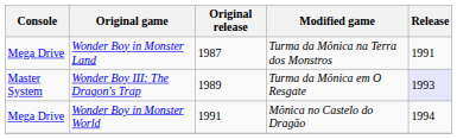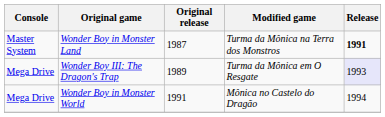 <table class="wikitable" | width: 800>
 <tr>
 <th>Console</th>
 <th>Original game</th>
 <th>Original release</th>
 <th>Modified game</th>
 <th>Release</th>
 </tr>
 <tr>
-<td><a href='#'>Mega Drive</a></td>
+<td><a href='#'>Master System</a></td>
 <td><em><a href='#'>Wonder Boy in Monster Land</a></em></td>
 <td>1987</td>
 <td><em>Turma da Mônica na Terra dos Monstros</em></td>
-<td>1991</td>
+<td><strong>1991</strong></td>
 </tr>
 <tr>
-<td><a href='#'>Master System</a></td>
+<td><a href='#'>Mega Drive</a></td>
 <td><em><a href='#'>Wonder Boy III: The Dragon's Trap</a></em></td>
 <td>1989</td>
 <td><em>Turma da Mônica em O Resgate</em></td>
 <td style="background: lavender;">1993</td>
 </tr>
 <tr>
 <td><a href='#'>Mega Drive</a></td>
 <td><em><a href='#'>Wonder Boy in Monster World</a></em></td>
 <td>1991</td>
 <td><em>Mônica no Castelo do Dragão</em></td>
 <td>1994</td>
 </tr>
 <tr>
 </tr>
 </table>
